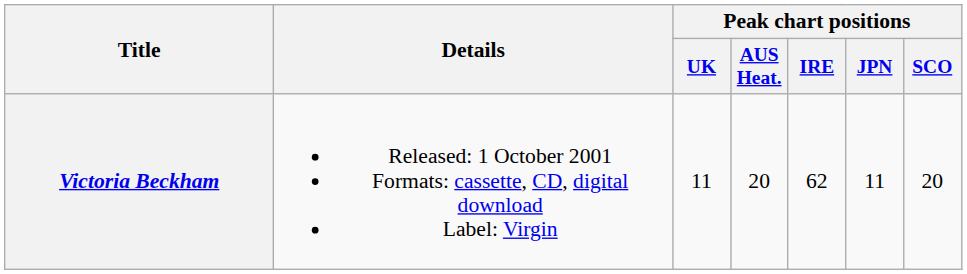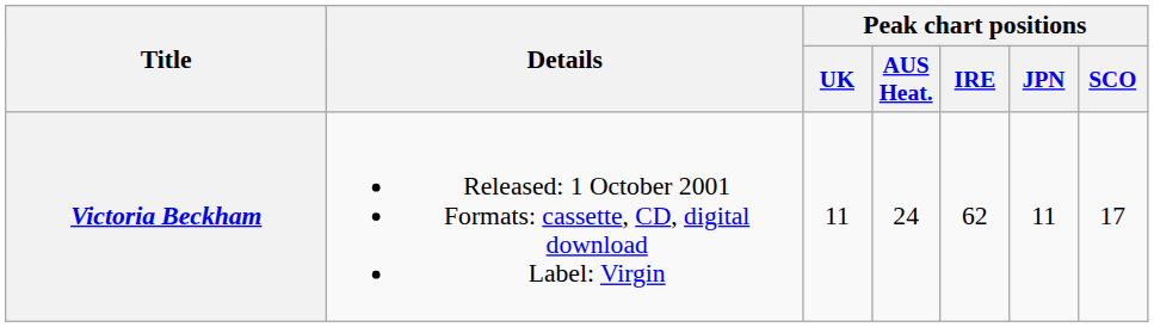 <table class="wikitable plainrowheaders" style="text-align:center;">
 <tr>
 <th scope="col" rowspan="2" style="width:12em;">Title</th>
 <th scope="col" rowspan="2" style="width:18em;">Details</th>
 <th scope="col" colspan="5">Peak chart positions</th>
 </tr>
 <tr>
 <th scope="col" style="width:2.5em;font-size:90%;"><a href='#'>UK</a><br></th>
 <th scope="col" style="width:2.5em;font-size:90%;"><a href='#'>AUS<br>Heat.</a><br></th>
 <th scope="col" style="width:2.5em;font-size:90%;"><a href='#'>IRE</a><br></th>
 <th scope="col" style="width:2.5em;font-size:90%;"><a href='#'>JPN</a><br></th>
 <th scope="col" style="width:2.5em;font-size:90%;"><a href='#'>SCO</a><br></th>
 </tr>
 <tr>
 <th scope="row"><em><a href='#'>Victoria Beckham</a></em></th>
 <td><br><ul><li>Released: 1 October 2001</li><li>Formats: <a href='#'>cassette</a>, <a href='#'>CD</a>, <a href='#'>digital download</a></li><li>Label: <a href='#'>Virgin</a></li></ul></td>
 <td>11</td>
-<td>20</td>
+<td>24</td>
 <td>62</td>
 <td>11</td>
-<td>20</td>
+<td>17</td>
 </tr>
 </table>
